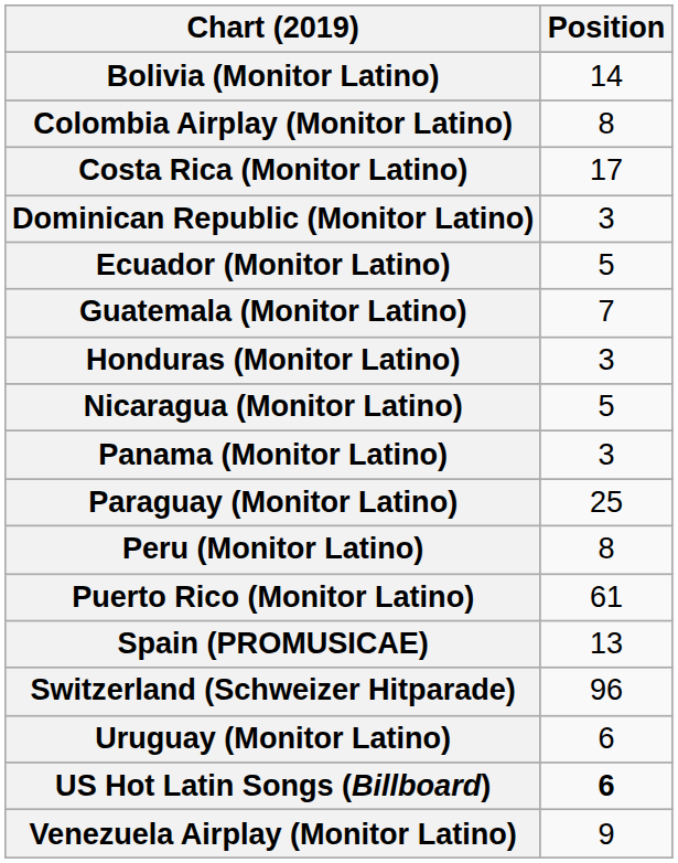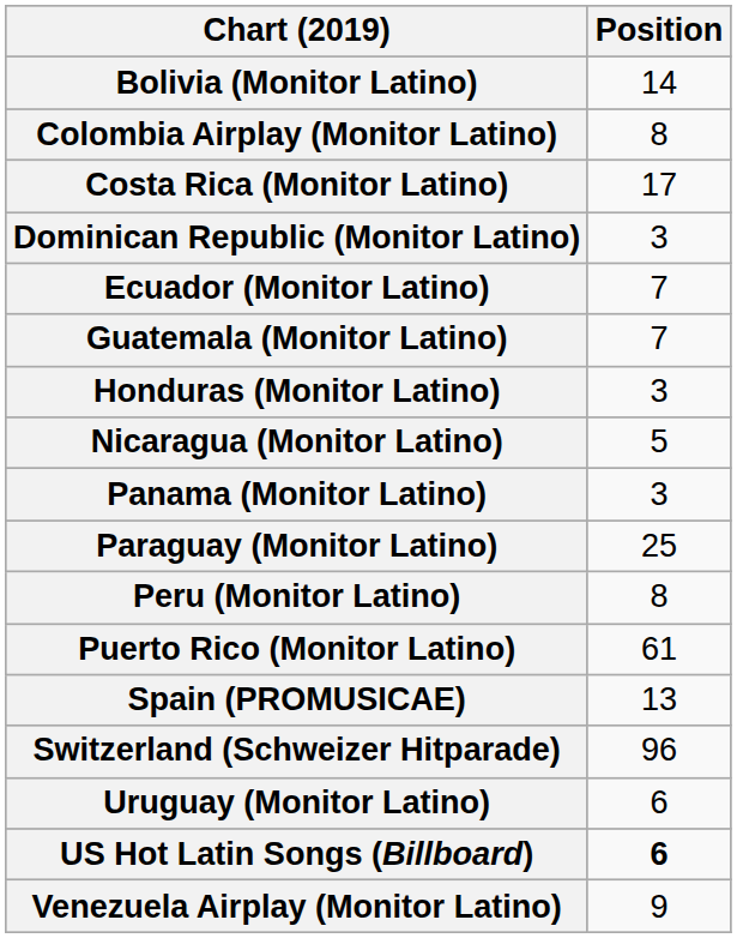 <table class="wikitable sortable plainrowheaders" style="text-align:center">
 <tr>
 <th scope="col">Chart (2019)</th>
 <th scope="col">Position</th>
 </tr>
 <tr>
 <th scope="row">Bolivia (Monitor Latino)</th>
 <td>14</td>
 </tr>
 <tr>
 <th scope="row">Colombia Airplay (Monitor Latino)</th>
 <td>8</td>
 </tr>
 <tr>
 <th scope="row">Costa Rica (Monitor Latino)</th>
 <td>17</td>
 </tr>
 <tr>
 <th scope="row">Dominican Republic (Monitor Latino)</th>
 <td>3</td>
 </tr>
 <tr>
 <th scope="row">Ecuador (Monitor Latino)</th>
-<td>5</td>
+<td>7</td>
 </tr>
 <tr>
 <th scope="row">Guatemala (Monitor Latino)</th>
 <td>7</td>
 </tr>
 <tr>
 <th scope="row">Honduras (Monitor Latino)</th>
 <td>3</td>
 </tr>
 <tr>
 <th scope="row">Nicaragua (Monitor Latino)</th>
 <td>5</td>
 </tr>
 <tr>
 <th scope="row">Panama (Monitor Latino)</th>
 <td>3</td>
 </tr>
 <tr>
 <th scope="row">Paraguay (Monitor Latino)</th>
 <td>25</td>
 </tr>
 <tr>
 <th scope="row">Peru (Monitor Latino)</th>
 <td>8</td>
 </tr>
 <tr>
 <th scope="row">Puerto Rico (Monitor Latino)</th>
 <td>61</td>
 </tr>
 <tr>
 <th scope="row">Spain (PROMUSICAE)</th>
 <td>13</td>
 </tr>
 <tr>
 <th scope="row">Switzerland (Schweizer Hitparade)</th>
 <td>96</td>
 </tr>
 <tr>
 <th scope="row">Uruguay (Monitor Latino)</th>
 <td>6</td>
 </tr>
 <tr>
 <th scope="row">US Hot Latin Songs (<em>Billboard</em>)</th>
 <td><strong>6</strong></td>
 </tr>
 <tr>
 <th scope="row">Venezuela Airplay (Monitor Latino)</th>
 <td>9</td>
 </tr>
 </table>
